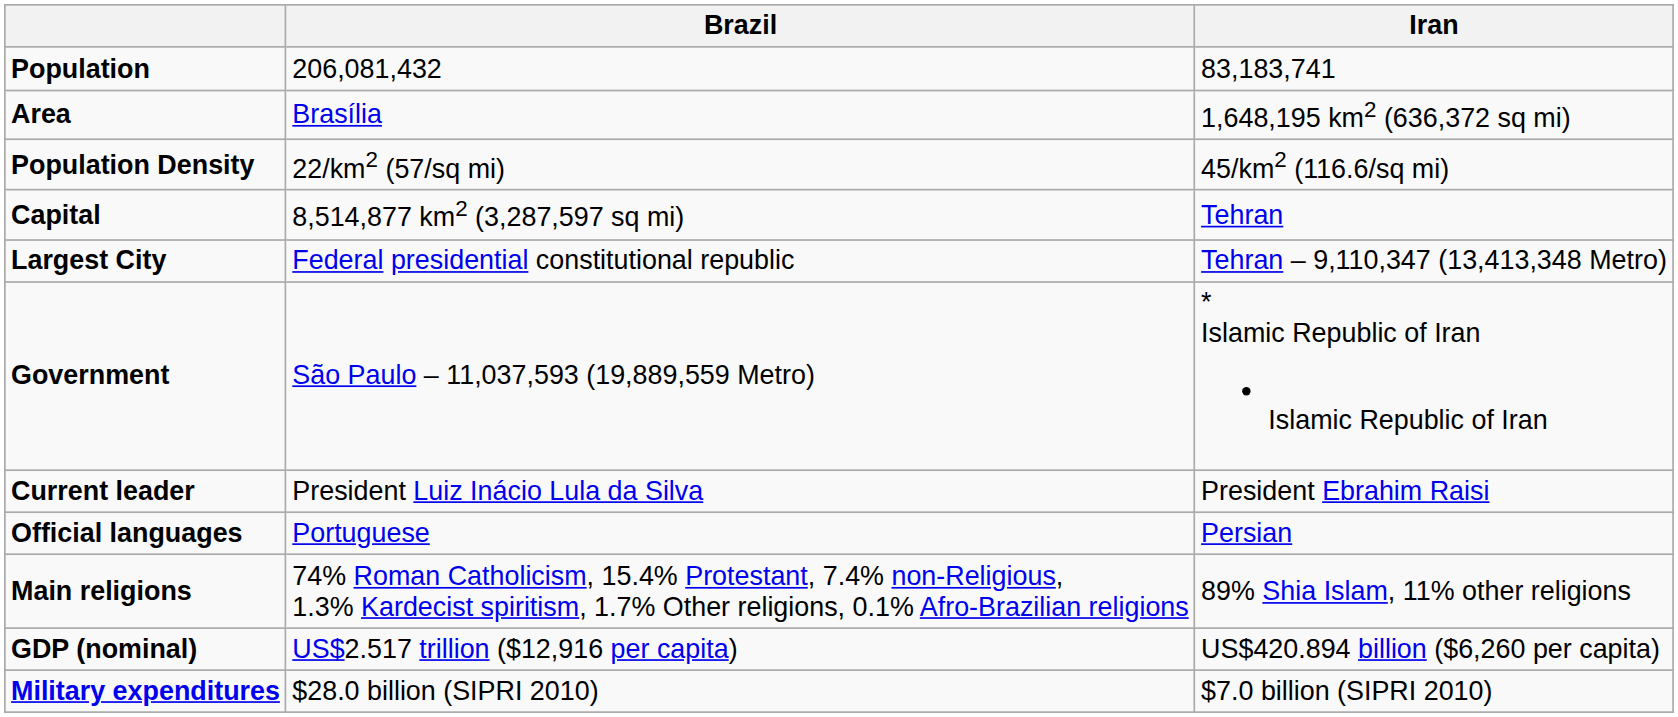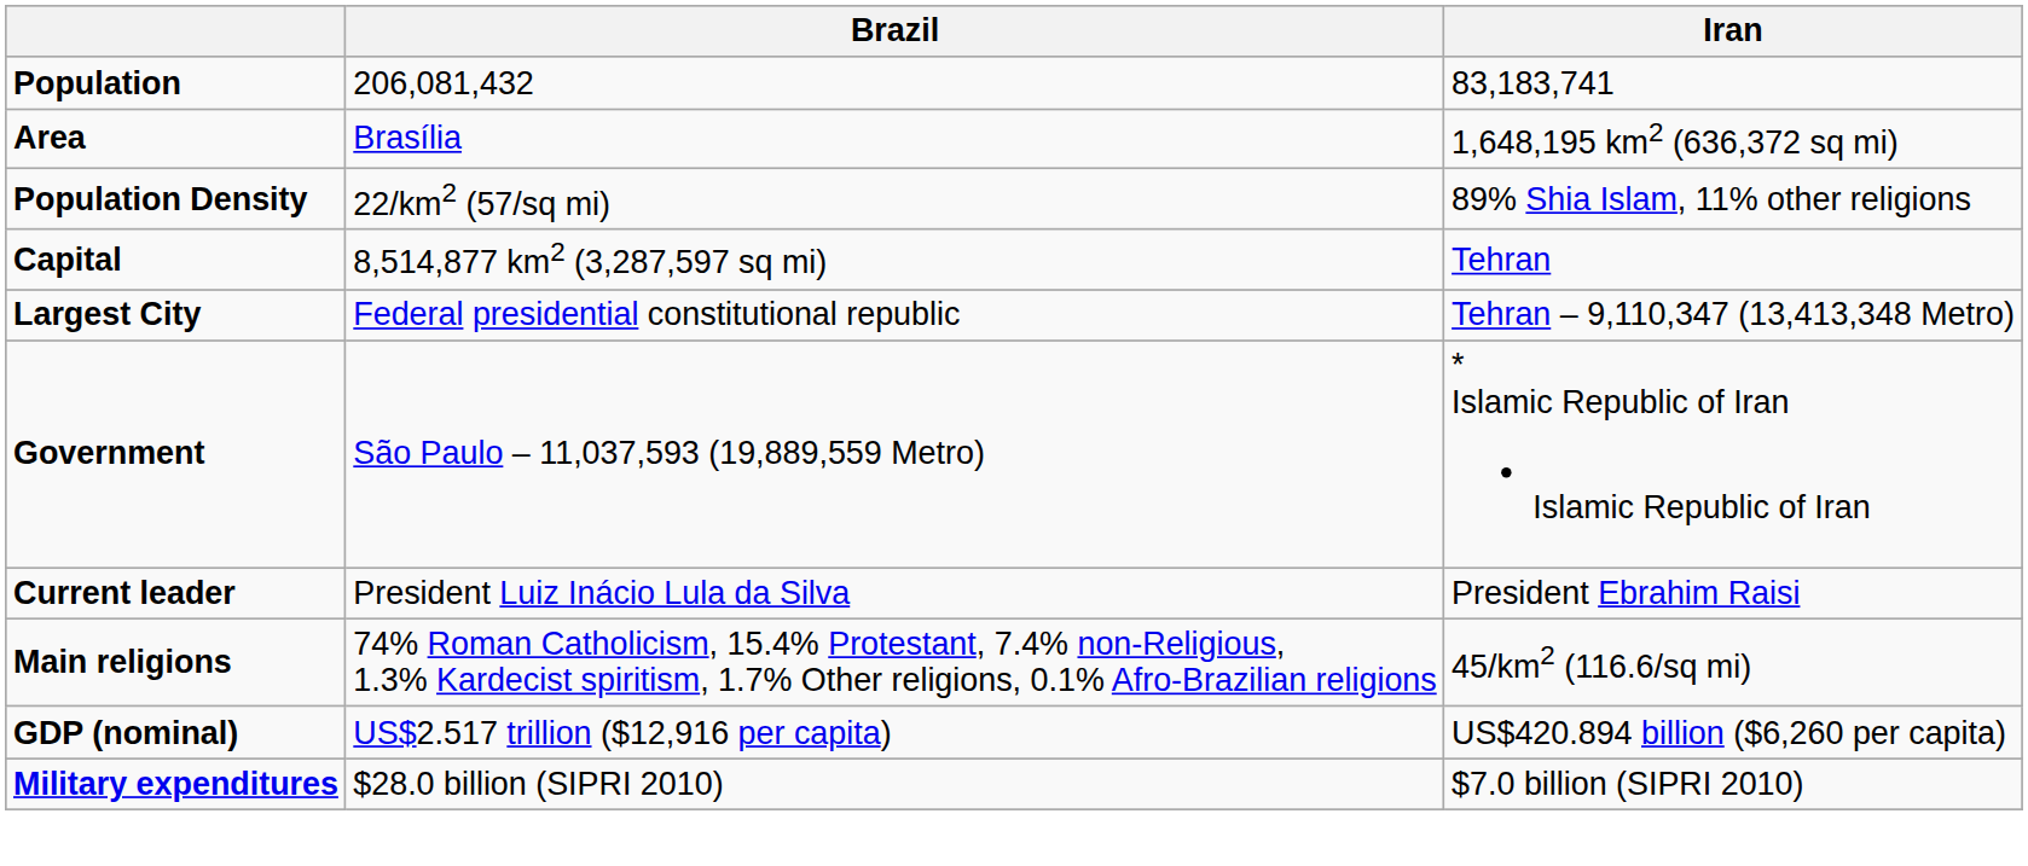 <table class="wikitable">
 <tr>
 <th></th>
 <th> <strong>Brazil</strong></th>
 <th> <strong>Iran</strong></th>
 </tr>
 <tr>
 <td><strong>Population</strong></td>
 <td>206,081,432</td>
 <td>83,183,741</td>
 </tr>
 <tr>
 <td><strong>Area</strong></td>
 <td><a href='#'>Brasília</a></td>
 <td>1,648,195 km<sup>2</sup> (636,372 sq mi)</td>
 </tr>
 <tr>
 <td><strong>Population Density</strong></td>
 <td>22/km<sup>2</sup> (57/sq mi)</td>
-<td>45/km<sup>2</sup> (116.6/sq mi)</td>
+<td>89% <a href='#'>Shia Islam</a>, 11% other religions</td>
 </tr>
 <tr>
 <td><strong>Capital</strong></td>
 <td>8,514,877 km<sup>2</sup> (3,287,597 sq mi)</td>
 <td><a href='#'>Tehran</a></td>
 </tr>
 <tr>
 <td><strong>Largest City</strong></td>
 <td><a href='#'>Federal</a> <a href='#'>presidential</a> constitutional republic</td>
 <td><a href='#'>Tehran</a> – 9,110,347 (13,413,348 Metro)</td>
 </tr>
 <tr>
 <td><strong>Government</strong></td>
 <td><a href='#'>São Paulo</a> – 11,037,593  (19,889,559 Metro)</td>
 <td>*<br>Islamic Republic of Iran<br><ul><li><br>Islamic Republic of Iran</li></ul></td>
 </tr>
 <tr>
 <td><strong>Current leader</strong></td>
 <td>President <a href='#'>Luiz Inácio Lula da Silva</a> <br></td>
 <td>President <a href='#'>Ebrahim Raisi</a> <br></td>
 </tr>
 <tr>
-<td><strong>Official languages</strong></td>
-<td><a href='#'>Portuguese</a></td>
-<td><a href='#'>Persian</a></td>
-</tr>
-<tr>
 <td><strong>Main religions</strong></td>
 <td>74% <a href='#'>Roman Catholicism</a>, 15.4% <a href='#'>Protestant</a>, 7.4% <a href='#'>non-Religious</a>, <br> 1.3% <a href='#'>Kardecist spiritism</a>, 1.7% Other religions, 0.1% <a href='#'>Afro-Brazilian religions</a></td>
-<td>89% <a href='#'>Shia Islam</a>, 11% other religions</td>
+<td>45/km<sup>2</sup> (116.6/sq mi)</td>
 </tr>
 <tr>
 <td><strong>GDP (nominal)</strong></td>
 <td><a href='#'>US$</a>2.517 <a href='#'>trillion</a> ($12,916 <a href='#'>per capita</a>)</td>
 <td>US$420.894 <a href='#'>billion</a> ($6,260 per capita)</td>
 </tr>
 <tr>
 <td><strong><a href='#'>Military expenditures</a></strong></td>
 <td>$28.0 billion (SIPRI 2010)</td>
 <td>$7.0 billion (SIPRI 2010)</td>
 </tr>
 </table>
